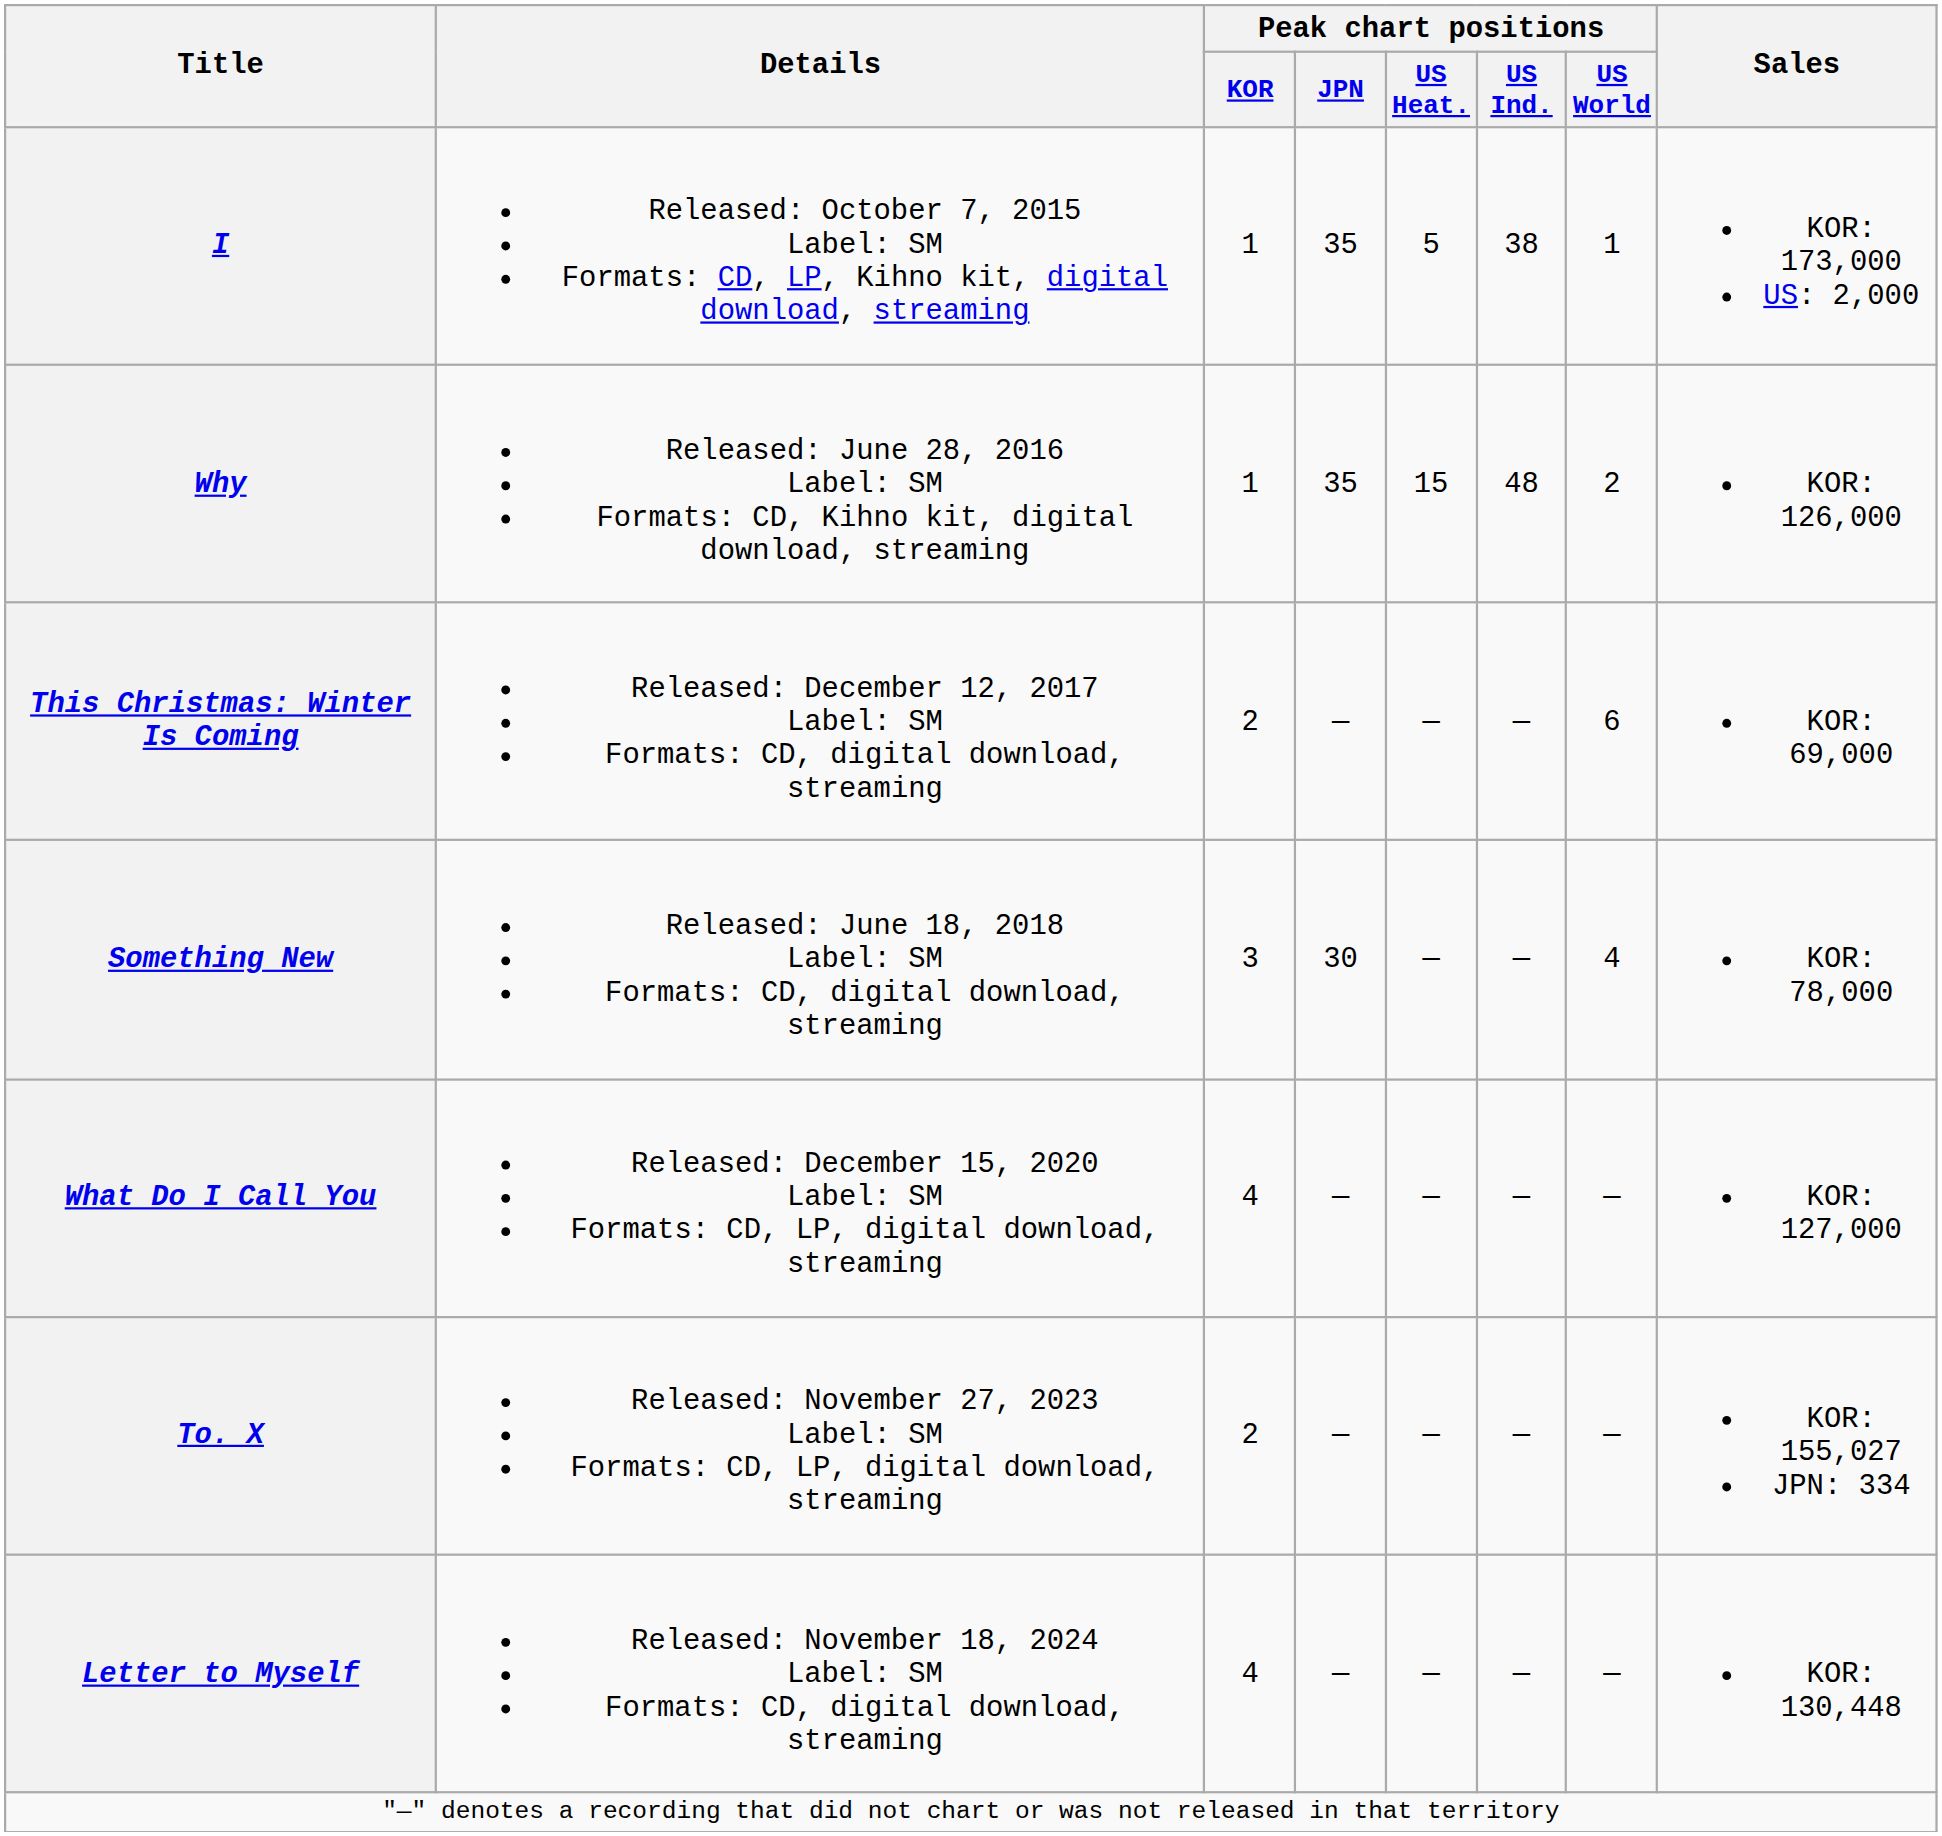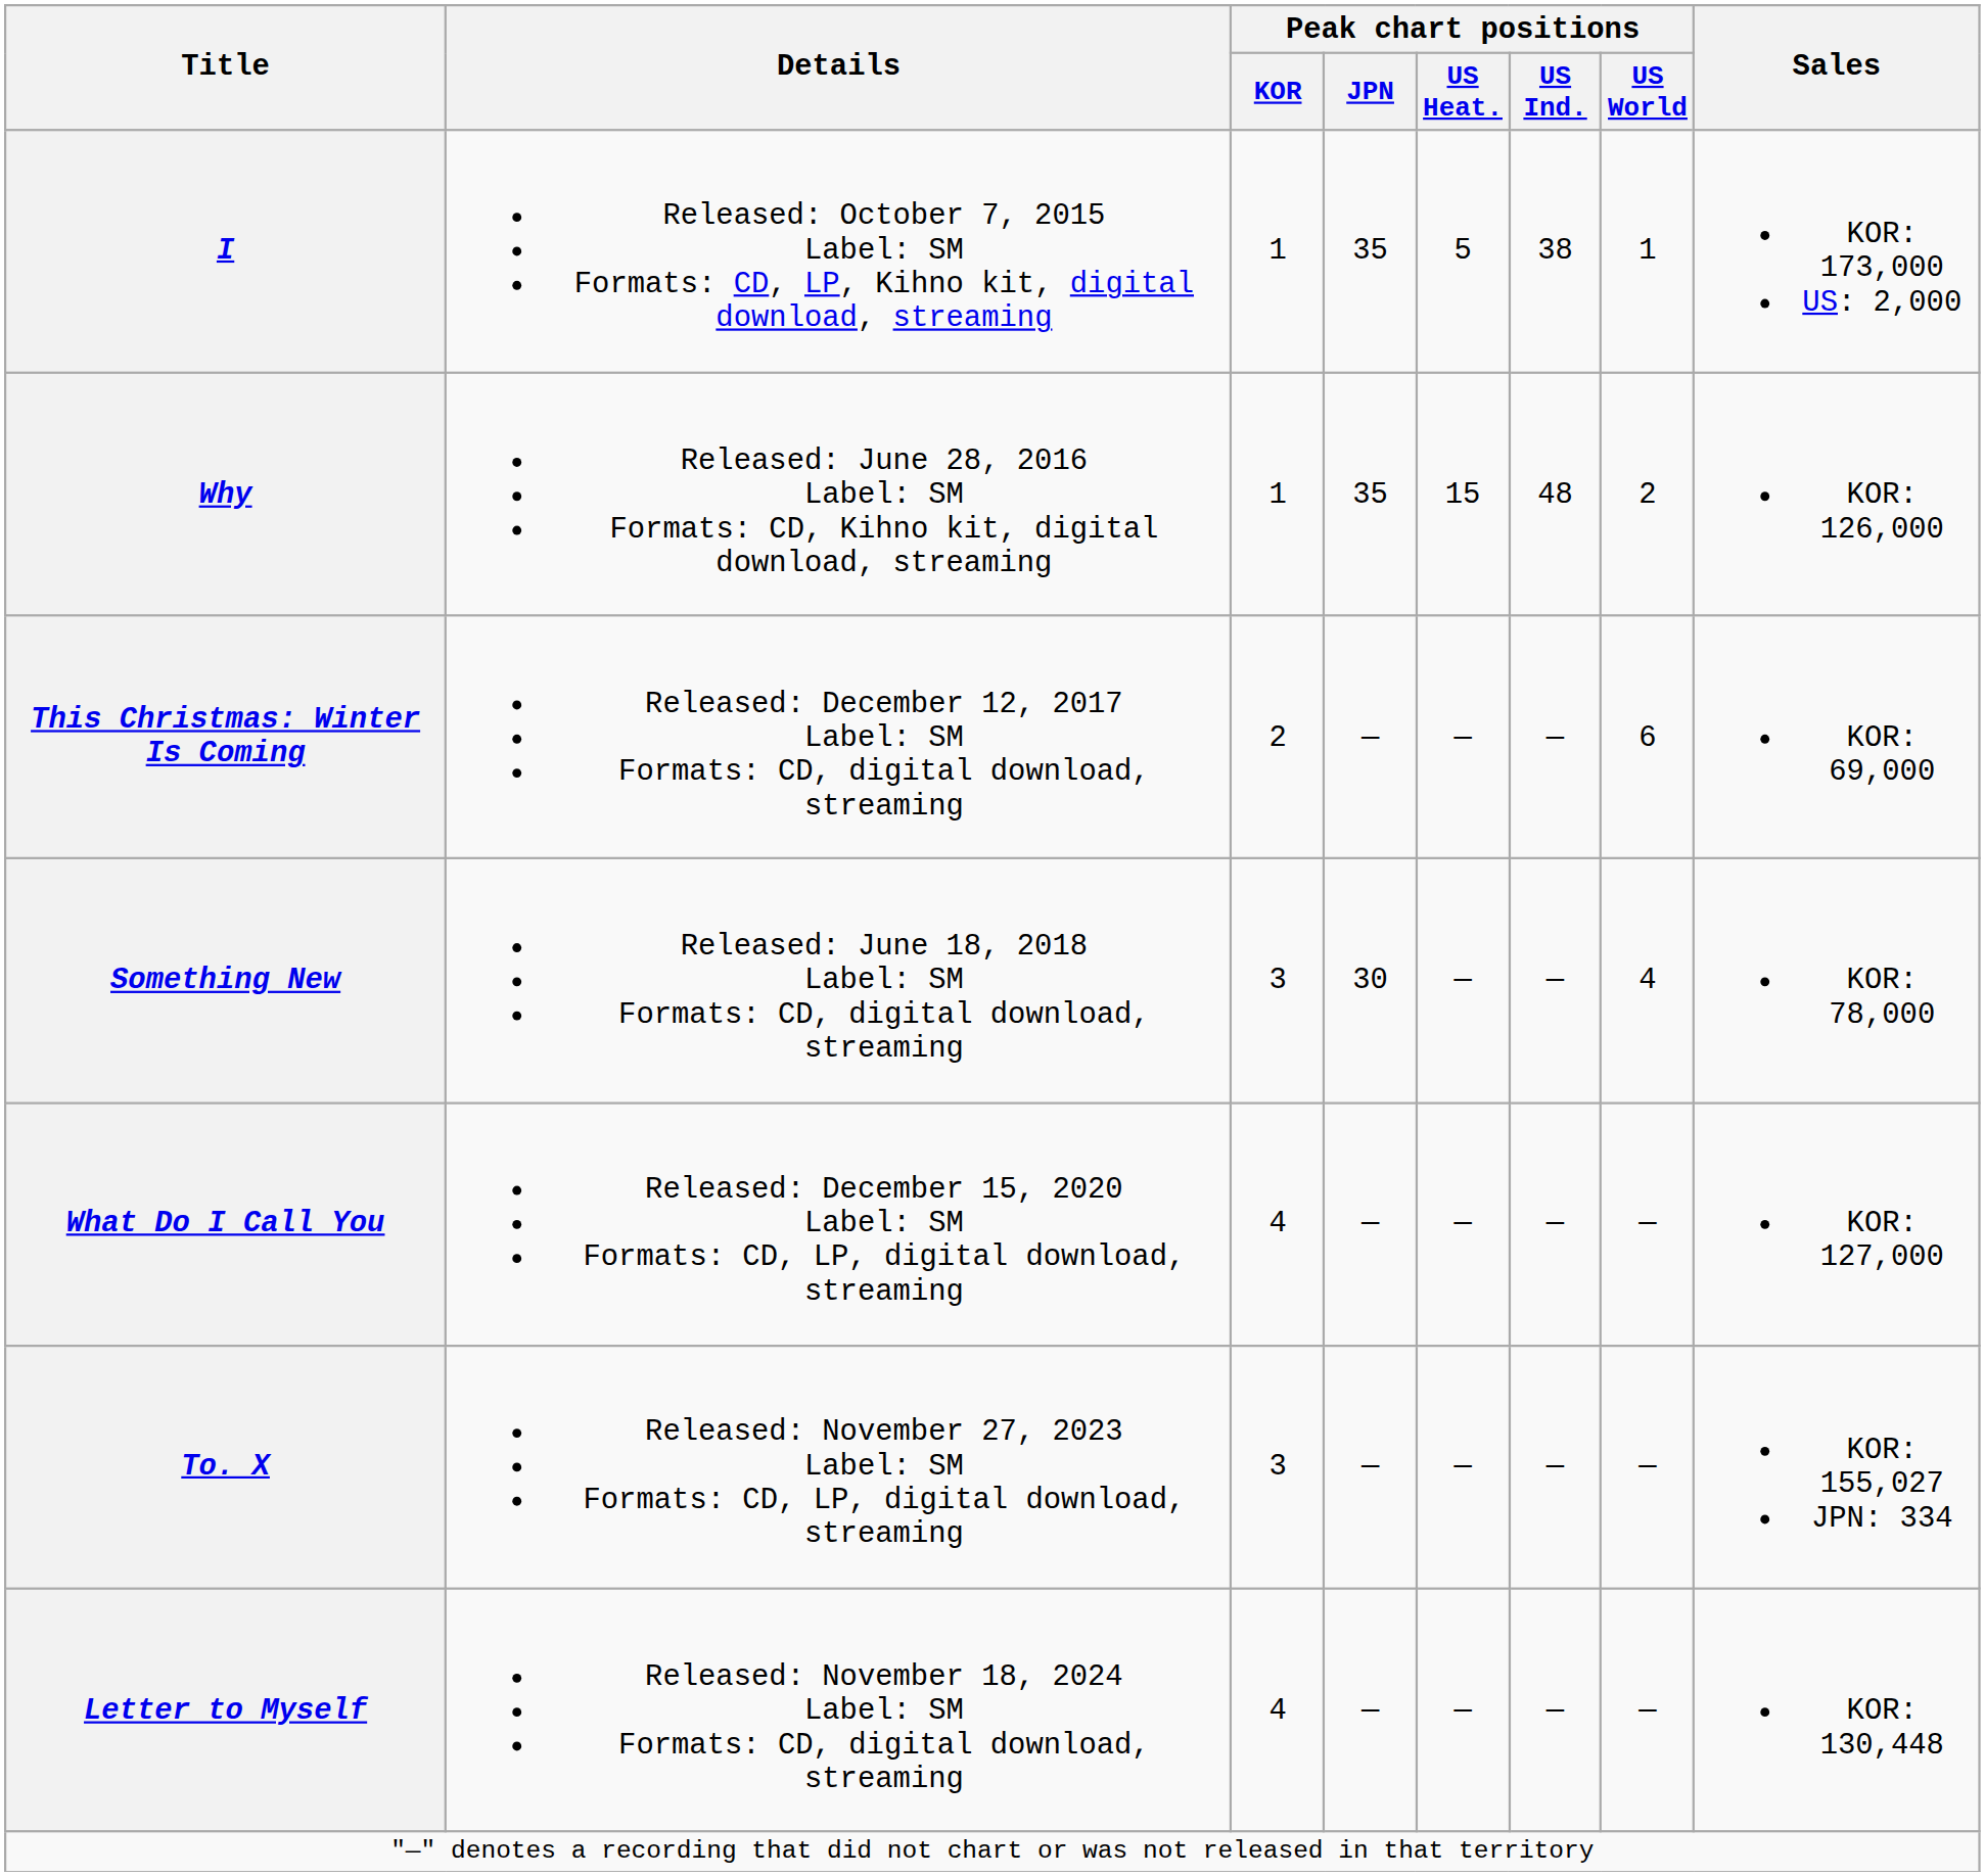 <table class="wikitable plainrowheaders" style="text-align:center">
 <tr>
 <th scope="col" rowspan="2">Title</th>
 <th scope="col" rowspan="2">Details</th>
 <th scope="col" colspan="5">Peak chart positions</th>
 <th scope="col" rowspan="2">Sales</th>
 </tr>
 <tr>
 <th scope="col" style="font-size:90%; width:3em"><a href='#'>KOR</a><br></th>
 <th scope="col" style="font-size:90%; width:3em"><a href='#'>JPN</a><br></th>
 <th scope="col" style="font-size:90%; width:3em"><a href='#'>US<br>Heat.</a><br></th>
 <th scope="col" style="font-size:90%; width:3em"><a href='#'>US<br>Ind.</a><br></th>
 <th scope="col" style="font-size:90%; width:3em"><a href='#'>US<br>World</a><br></th>
 </tr>
 <tr>
 <th scope="row"><em><a href='#'>I</a></em></th>
 <td><br><ul><li>Released: October 7, 2015</li><li>Label: SM</li><li>Formats: <a href='#'>CD</a>, <a href='#'>LP</a>, Kihno kit, <a href='#'>digital download</a>, <a href='#'>streaming</a></li></ul></td>
 <td>1</td>
 <td>35</td>
 <td>5</td>
 <td>38</td>
 <td>1</td>
 <td><br><ul><li>KOR: 173,000</li><li><a href='#'>US</a>: 2,000</li></ul></td>
 </tr>
 <tr>
 <th scope="row"><em><a href='#'>Why</a></em></th>
 <td><br><ul><li>Released: June 28, 2016</li><li>Label: SM</li><li>Formats: CD, Kihno kit, digital download, streaming</li></ul></td>
 <td>1</td>
 <td>35</td>
 <td>15</td>
 <td>48</td>
 <td>2</td>
 <td><br><ul><li>KOR: 126,000</li></ul></td>
 </tr>
 <tr>
 <th scope="row"><em><a href='#'>This Christmas: Winter Is Coming</a></em></th>
 <td><br><ul><li>Released: December 12, 2017</li><li>Label: SM</li><li>Formats: CD, digital download, streaming</li></ul></td>
 <td>2</td>
 <td>—</td>
 <td>—</td>
 <td>—</td>
 <td>6</td>
 <td><br><ul><li>KOR: 69,000</li></ul></td>
 </tr>
 <tr>
 <th scope="row"><em><a href='#'>Something New</a></em></th>
 <td><br><ul><li>Released: June 18, 2018</li><li>Label: SM</li><li>Formats: CD, digital download, streaming</li></ul></td>
 <td>3</td>
 <td>30</td>
 <td>—</td>
 <td>—</td>
 <td>4</td>
 <td><br><ul><li>KOR: 78,000</li></ul></td>
 </tr>
 <tr>
 <th scope="row"><em><a href='#'>What Do I Call You</a></em></th>
 <td><br><ul><li>Released: December 15, 2020</li><li>Label: SM</li><li>Formats: CD, LP, digital download, streaming</li></ul></td>
 <td>4</td>
 <td>—</td>
 <td>—</td>
 <td>—</td>
 <td>—</td>
 <td><br><ul><li>KOR: 127,000</li></ul></td>
 </tr>
 <tr>
 <th scope="row"><em><a href='#'>To. X</a></em></th>
 <td><br><ul><li>Released: November 27, 2023</li><li>Label: SM</li><li>Formats: CD, LP, digital download, streaming</li></ul></td>
-<td>2</td>
+<td>3</td>
 <td>—</td>
 <td>—</td>
 <td>—</td>
 <td>—</td>
 <td><br><ul><li>KOR: 155,027</li><li>JPN: 334</li></ul></td>
 </tr>
 <tr>
 <th scope="row"><em><a href='#'>Letter to Myself</a></em></th>
 <td><br><ul><li>Released: November 18, 2024</li><li>Label: SM</li><li>Formats: CD, digital download, streaming</li></ul></td>
 <td>4</td>
 <td>—</td>
 <td>—</td>
 <td>—</td>
 <td>—</td>
 <td><br><ul><li>KOR: 130,448</li></ul></td>
 </tr>
 <tr>
 <td colspan="8" style="font-size:85%">"—" denotes a recording that did not chart or was not released in that territory</td>
 </tr>
 </table>
